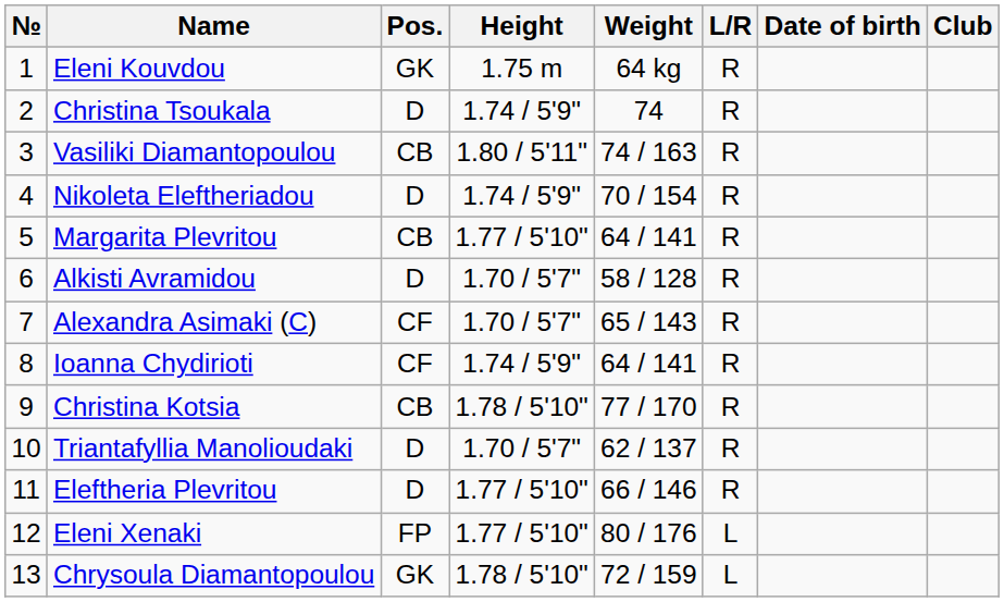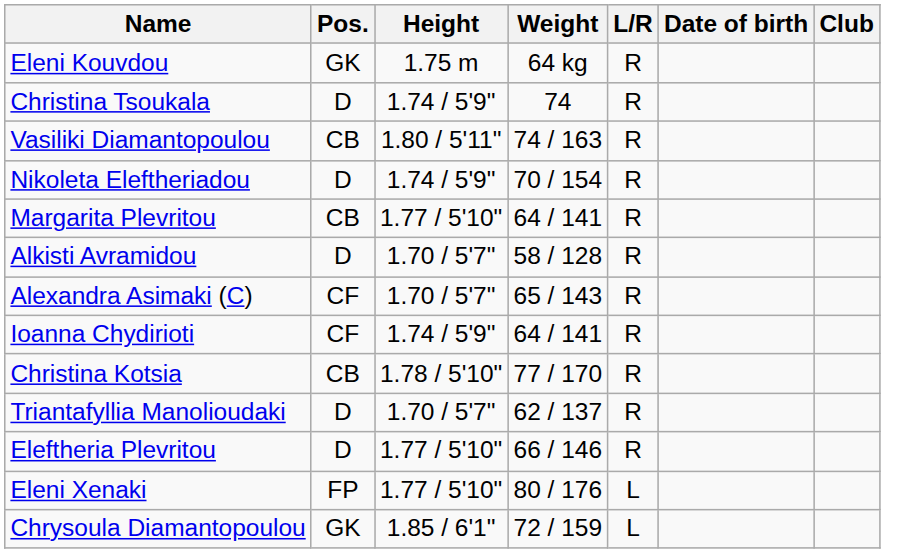 <table class="wikitable sortable" style="text-align:center">
 <tr>
-<th>№</th>
 <th>Name</th>
 <th>Pos.</th>
 <th>Height</th>
 <th>Weight</th>
 <th>L/R</th>
 <th>Date of birth</th>
 <th>Club</th>
 </tr>
 <tr>
-<td style="text-align:center;">1</td>
 <td style="text-align:left;"><a href='#'>Eleni Kouvdou</a></td>
 <td style="text-align:center;">GK</td>
 <td>1.75 m</td>
 <td>64 kg</td>
 <td>R</td>
 <td style="text-align:left;"></td>
 <td></td>
 </tr>
 <tr>
-<td style="text-align:center;">2</td>
 <td style="text-align:left;"><a href='#'>Christina Tsoukala</a></td>
 <td style="text-align:center;">D</td>
 <td>1.74 / 5'9"</td>
 <td>74</td>
 <td>R</td>
 <td style="text-align:left;"></td>
 <td></td>
 </tr>
 <tr>
-<td style="text-align:center;">3</td>
 <td style="text-align:left;"><a href='#'>Vasiliki Diamantopoulou</a></td>
 <td style="text-align:center;">CB</td>
 <td>1.80 / 5'11"</td>
 <td>74 / 163</td>
 <td>R</td>
 <td style="text-align:left;"></td>
 <td></td>
 </tr>
 <tr>
-<td style="text-align:center;">4</td>
 <td style="text-align:left;"><a href='#'>Nikoleta Eleftheriadou</a></td>
 <td style="text-align:center;">D</td>
 <td>1.74 / 5'9"</td>
 <td>70 / 154</td>
 <td>R</td>
 <td style="text-align:left;"></td>
 <td></td>
 </tr>
 <tr>
-<td style="text-align:center;">5</td>
 <td style="text-align:left;"><a href='#'>Margarita Plevritou</a></td>
 <td style="text-align:center;">CB</td>
 <td>1.77 / 5'10"</td>
 <td>64 / 141</td>
 <td>R</td>
 <td style="text-align:left;"></td>
 <td></td>
 </tr>
 <tr>
-<td style="text-align:center;">6</td>
 <td style="text-align:left;"><a href='#'>Alkisti Avramidou</a></td>
 <td style="text-align:center;">D</td>
 <td>1.70 / 5'7"</td>
 <td>58 / 128</td>
 <td>R</td>
 <td style="text-align:left;"></td>
 <td></td>
 </tr>
 <tr>
-<td style="text-align:center;">7</td>
 <td style="text-align:left;"><a href='#'>Alexandra Asimaki</a> (<a href='#'>C</a>)</td>
 <td style="text-align:center;">CF</td>
 <td>1.70 / 5'7"</td>
 <td>65 / 143</td>
 <td>R</td>
 <td style="text-align:left;"></td>
 <td></td>
 </tr>
 <tr>
-<td style="text-align:center;">8</td>
 <td style="text-align:left;"><a href='#'>Ioanna Chydirioti</a></td>
 <td style="text-align:center;">CF</td>
 <td>1.74 / 5'9"</td>
 <td>64 / 141</td>
 <td>R</td>
 <td style="text-align:left;"></td>
 <td></td>
 </tr>
 <tr>
-<td style="text-align:center;">9</td>
 <td style="text-align:left;"><a href='#'>Christina Kotsia</a></td>
 <td style="text-align:center;">CB</td>
 <td>1.78 / 5'10"</td>
 <td>77 / 170</td>
 <td>R</td>
 <td style="text-align:left;"></td>
 <td></td>
 </tr>
 <tr>
-<td style="text-align:center;">10</td>
 <td style="text-align:left;"><a href='#'>Triantafyllia Manolioudaki</a></td>
 <td style="text-align:center;">D</td>
 <td>1.70 / 5'7"</td>
 <td>62 / 137</td>
 <td>R</td>
 <td style="text-align:left;"></td>
 <td></td>
 </tr>
 <tr>
-<td style="text-align:center;">11</td>
 <td style="text-align:left;"><a href='#'>Eleftheria  Plevritou</a></td>
 <td style="text-align:center;">D</td>
 <td>1.77 / 5'10"</td>
 <td>66 / 146</td>
 <td>R</td>
 <td style="text-align:left;"></td>
 <td></td>
 </tr>
 <tr>
-<td style="text-align:center;">12</td>
 <td style="text-align:left;"><a href='#'>Eleni Xenaki</a></td>
 <td style="text-align:center;">FP</td>
 <td>1.77 / 5'10"</td>
 <td>80 / 176</td>
 <td>L</td>
 <td style="text-align:left;"></td>
 <td></td>
 </tr>
 <tr>
-<td style="text-align:center;">13</td>
 <td style="text-align:left;"><a href='#'>Chrysoula Diamantopoulou</a></td>
 <td style="text-align:center;">GK</td>
-<td>1.78 / 5'10"</td>
+<td>1.85 / 6'1"</td>
 <td>72 / 159</td>
 <td>L</td>
 <td style="text-align:left;"></td>
 <td></td>
 </tr>
 </table>
